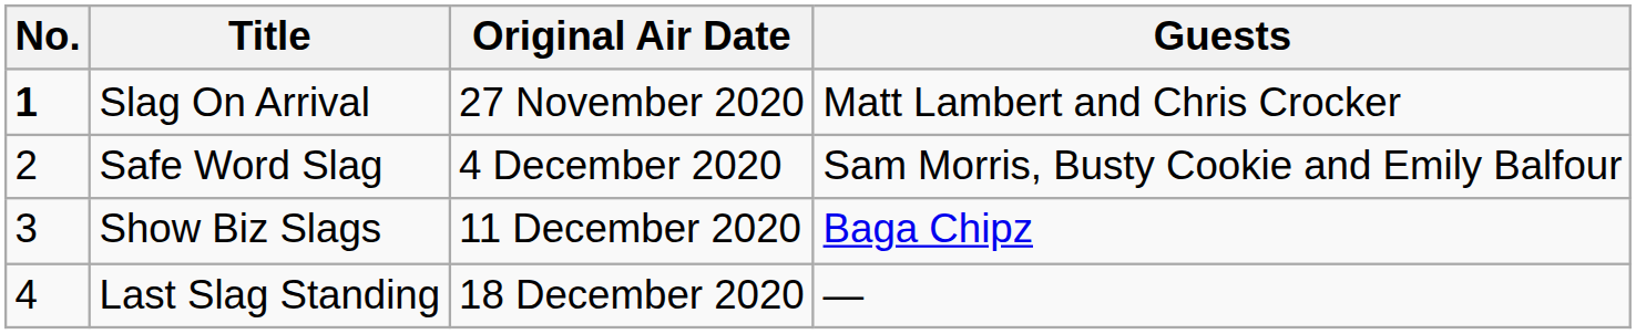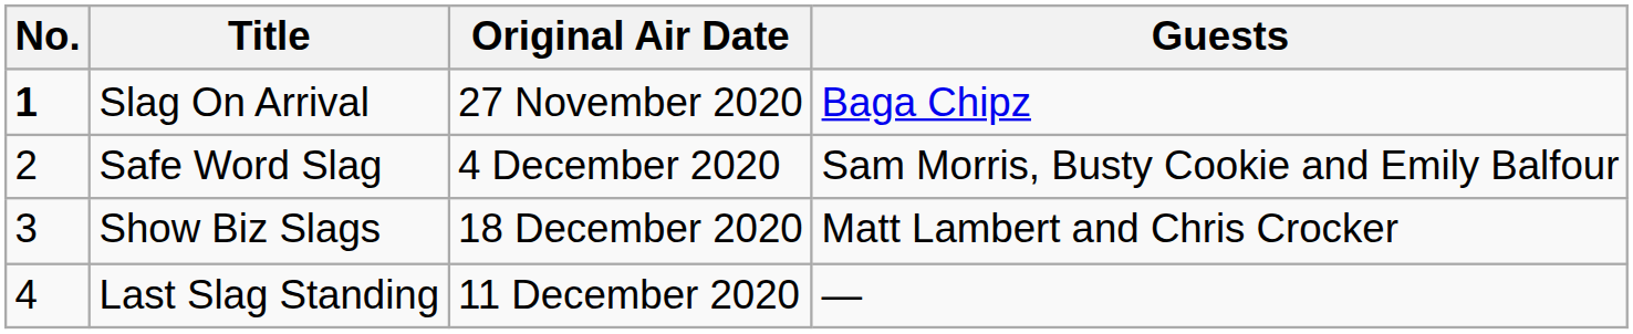 <table class="wikitable">
 <tr>
 <th>No.</th>
 <th>Title</th>
 <th>Original Air Date</th>
 <th>Guests</th>
 </tr>
 <tr>
 <td><strong>1</strong></td>
 <td>Slag On Arrival</td>
 <td>27 November 2020</td>
-<td>Matt Lambert and Chris Crocker</td>
+<td><a href='#'>Baga Chipz</a></td>
 </tr>
 <tr>
 <td>2</td>
 <td>Safe Word Slag</td>
 <td>4 December 2020</td>
 <td>Sam Morris, Busty Cookie and Emily Balfour</td>
 </tr>
 <tr>
 <td>3</td>
 <td>Show Biz Slags</td>
-<td>11 December 2020</td>
-<td><a href='#'>Baga Chipz</a></td>
+<td>18 December 2020</td>
+<td>Matt Lambert and Chris Crocker</td>
 </tr>
 <tr>
 <td>4</td>
 <td>Last Slag Standing</td>
-<td>18 December 2020</td>
+<td>11 December 2020</td>
 <td>—</td>
 </tr>
 </table>
